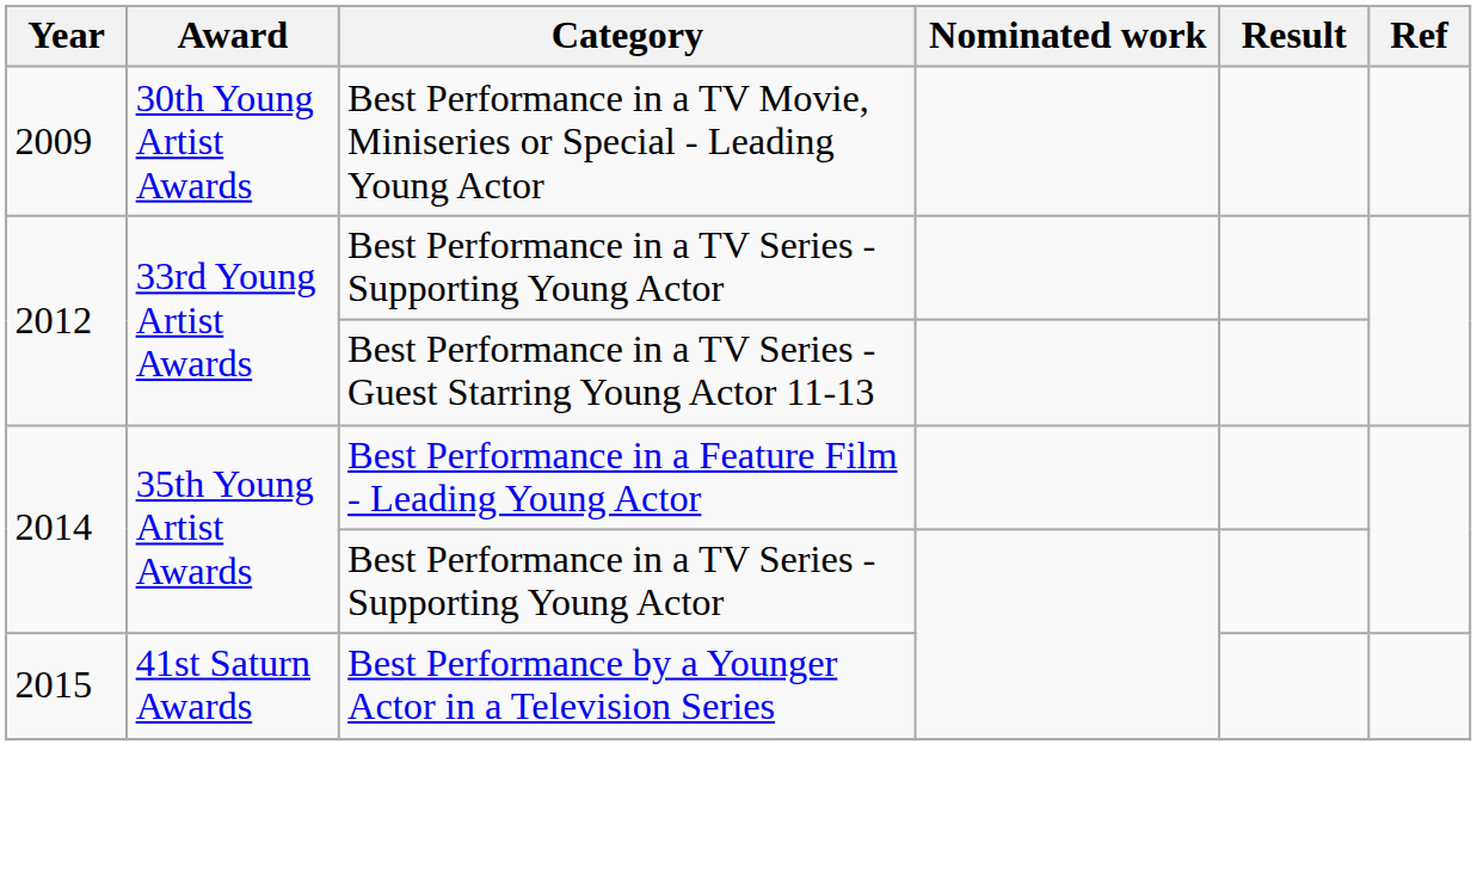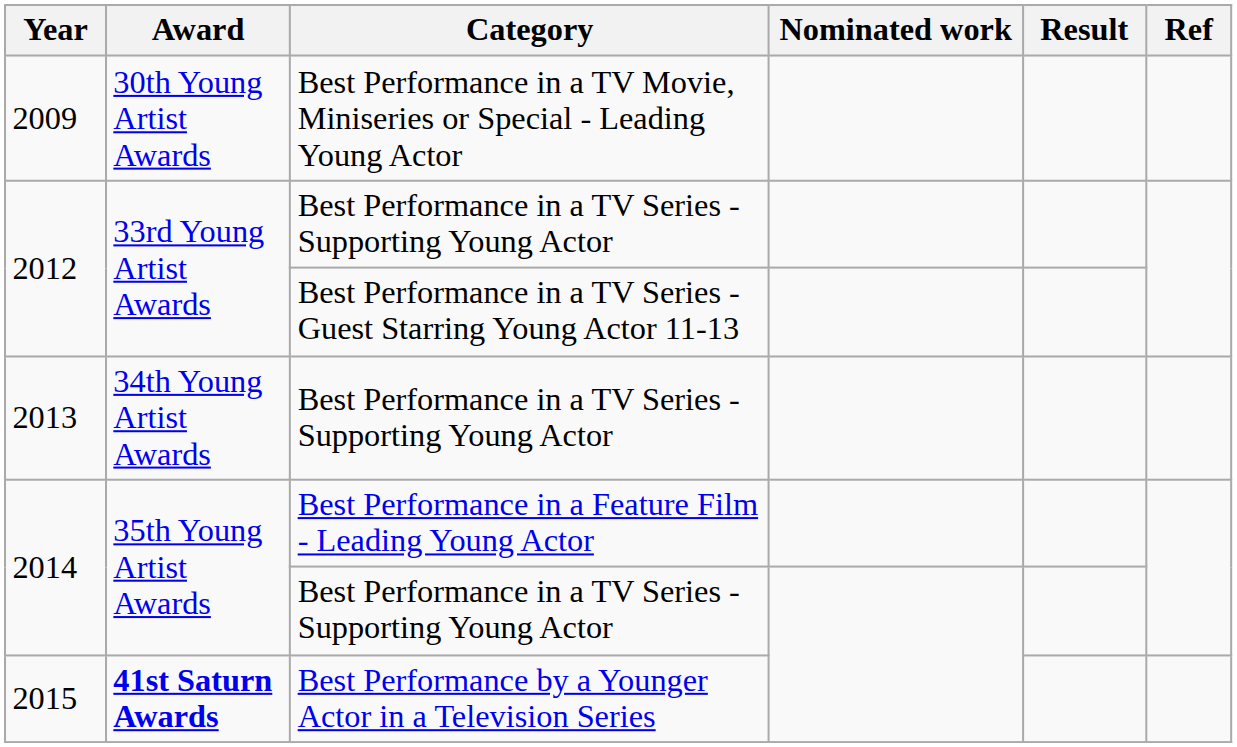 <table class="wikitable sortable">
 <tr>
 <th scope="col" style="width:0.5%;">Year</th>
 <th scope="col" style="width:1.5%;">Award</th>
 <th scope="col" style="width:7%;">Category</th>
 <th scope="col" style="width:2%;">Nominated work</th>
 <th scope="col" style="width:0.5%;">Result</th>
 <th scope="col" style="width:0.5%;">Ref</th>
 </tr>
 <tr>
 <td>2009</td>
 <td><a href='#'>30th Young Artist Awards</a></td>
 <td>Best Performance in a TV Movie, Miniseries or Special - Leading Young Actor</td>
 <td></td>
 <td></td>
 <td></td>
 </tr>
 <tr>
 <td rowspan="2">2012</td>
 <td rowspan="2"><a href='#'>33rd Young Artist Awards</a></td>
 <td>Best Performance in a TV Series - Supporting Young Actor</td>
 <td></td>
 <td></td>
 <td rowspan="2"></td>
 </tr>
 <tr>
 <td>Best Performance in a TV Series - Guest Starring Young Actor 11-13</td>
 <td></td>
 <td></td>
 </tr>
 <tr>
+<td>2013</td>
+<td><a href='#'>34th Young Artist Awards</a></td>
+<td>Best Performance in a TV Series - Supporting Young Actor</td>
+<td></td>
+<td></td>
+<td></td>
+</tr>
+<tr>
 <td rowspan="2">2014</td>
 <td rowspan="2"><a href='#'>35th Young Artist Awards</a></td>
 <td><a href='#'>Best Performance in a Feature Film - Leading Young Actor</a></td>
 <td></td>
 <td></td>
 <td rowspan="2"></td>
 </tr>
 <tr>
 <td>Best Performance in a TV Series - Supporting Young Actor</td>
 <td rowspan="2"></td>
 <td></td>
 </tr>
 <tr>
 <td>2015</td>
-<td><a href='#'>41st Saturn Awards</a></td>
+<td><strong><a href='#'>41st Saturn Awards</a></strong></td>
 <td><a href='#'>Best Performance by a Younger Actor in a Television Series</a></td>
 <td></td>
 <td></td>
 </tr>
 <tr>
 </tr>
 </table>
